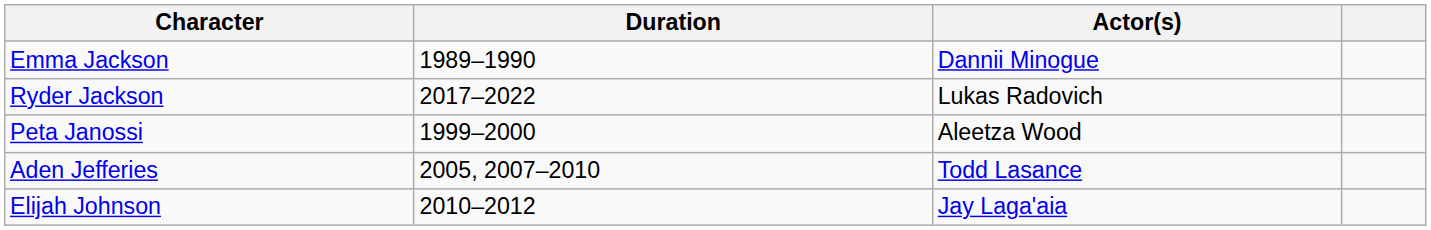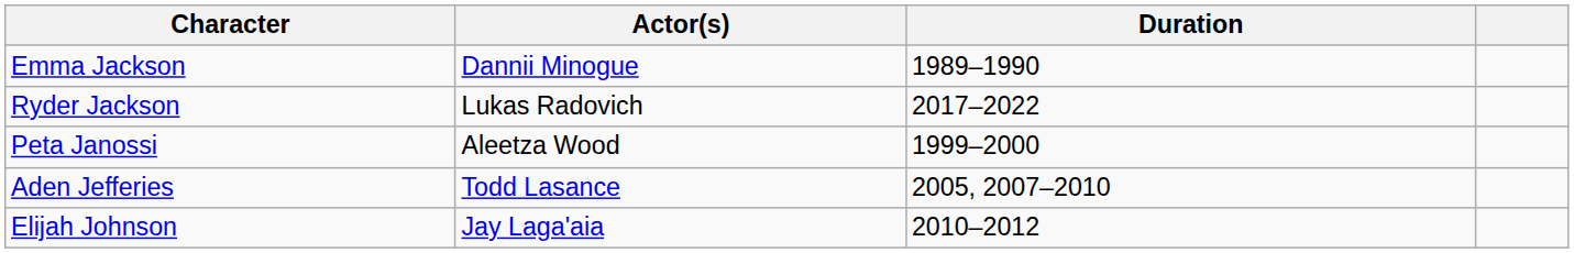 <table class=wikitable>
 <tr>
 <th width=275>Character</th>
+<th width=275>Actor(s)</th>
 <th width=350>Duration</th>
-<th width=275>Actor(s)</th>
 <th width=50 class=unsortable></th>
 </tr>
 <tr>
 <td><a href='#'>Emma Jackson</a></td>
+<td><a href='#'>Dannii Minogue</a></td>
 <td>1989–1990</td>
-<td><a href='#'>Dannii Minogue</a></td>
 <td></td>
 </tr>
 <tr>
 <td><a href='#'>Ryder Jackson</a></td>
+<td>Lukas Radovich</td>
 <td>2017–2022</td>
-<td>Lukas Radovich</td>
 <td></td>
 </tr>
 <tr>
 <td><a href='#'>Peta Janossi</a></td>
+<td>Aleetza Wood</td>
 <td>1999–2000</td>
-<td>Aleetza Wood</td>
 <td></td>
 </tr>
 <tr>
 <td><a href='#'>Aden Jefferies</a></td>
+<td><a href='#'>Todd Lasance</a></td>
 <td>2005, 2007–2010</td>
-<td><a href='#'>Todd Lasance</a></td>
 <td></td>
 </tr>
 <tr>
 <td><a href='#'>Elijah Johnson</a></td>
+<td><a href='#'>Jay Laga'aia</a></td>
 <td>2010–2012</td>
-<td><a href='#'>Jay Laga'aia</a></td>
 <td></td>
 </tr>
 </table>
